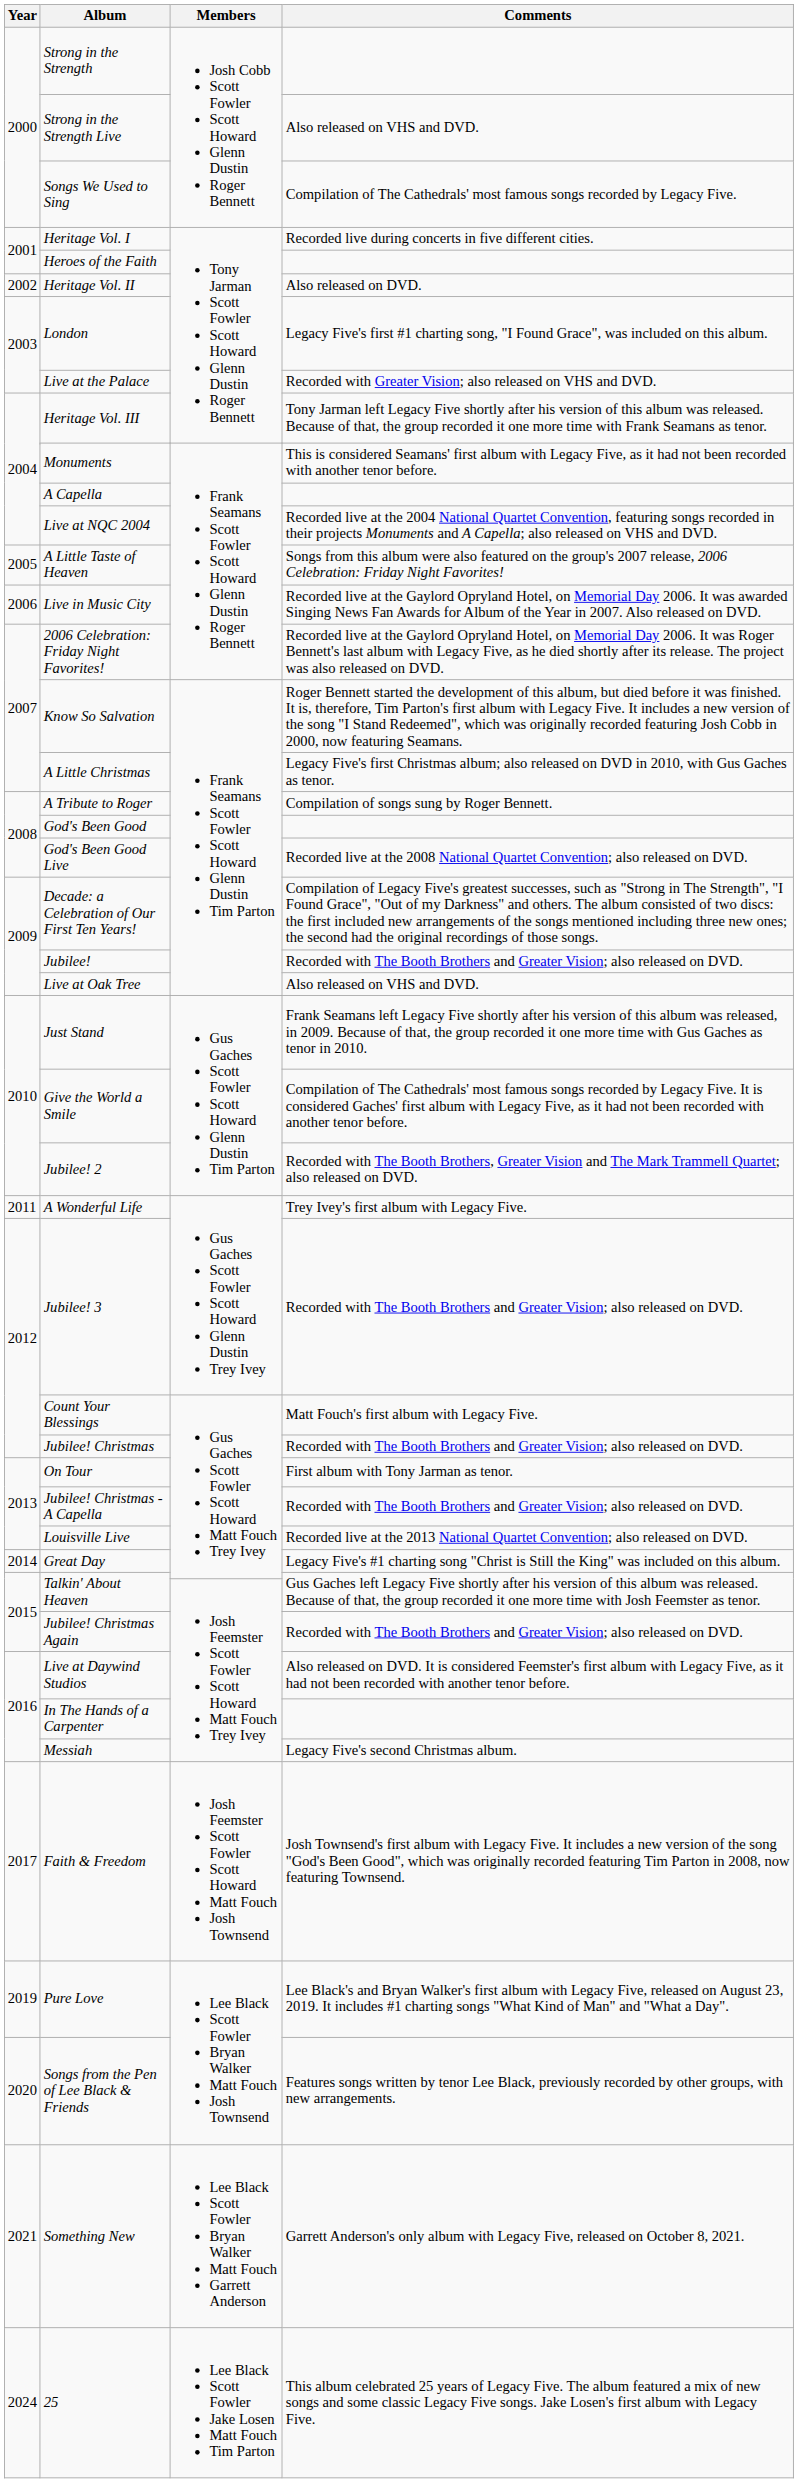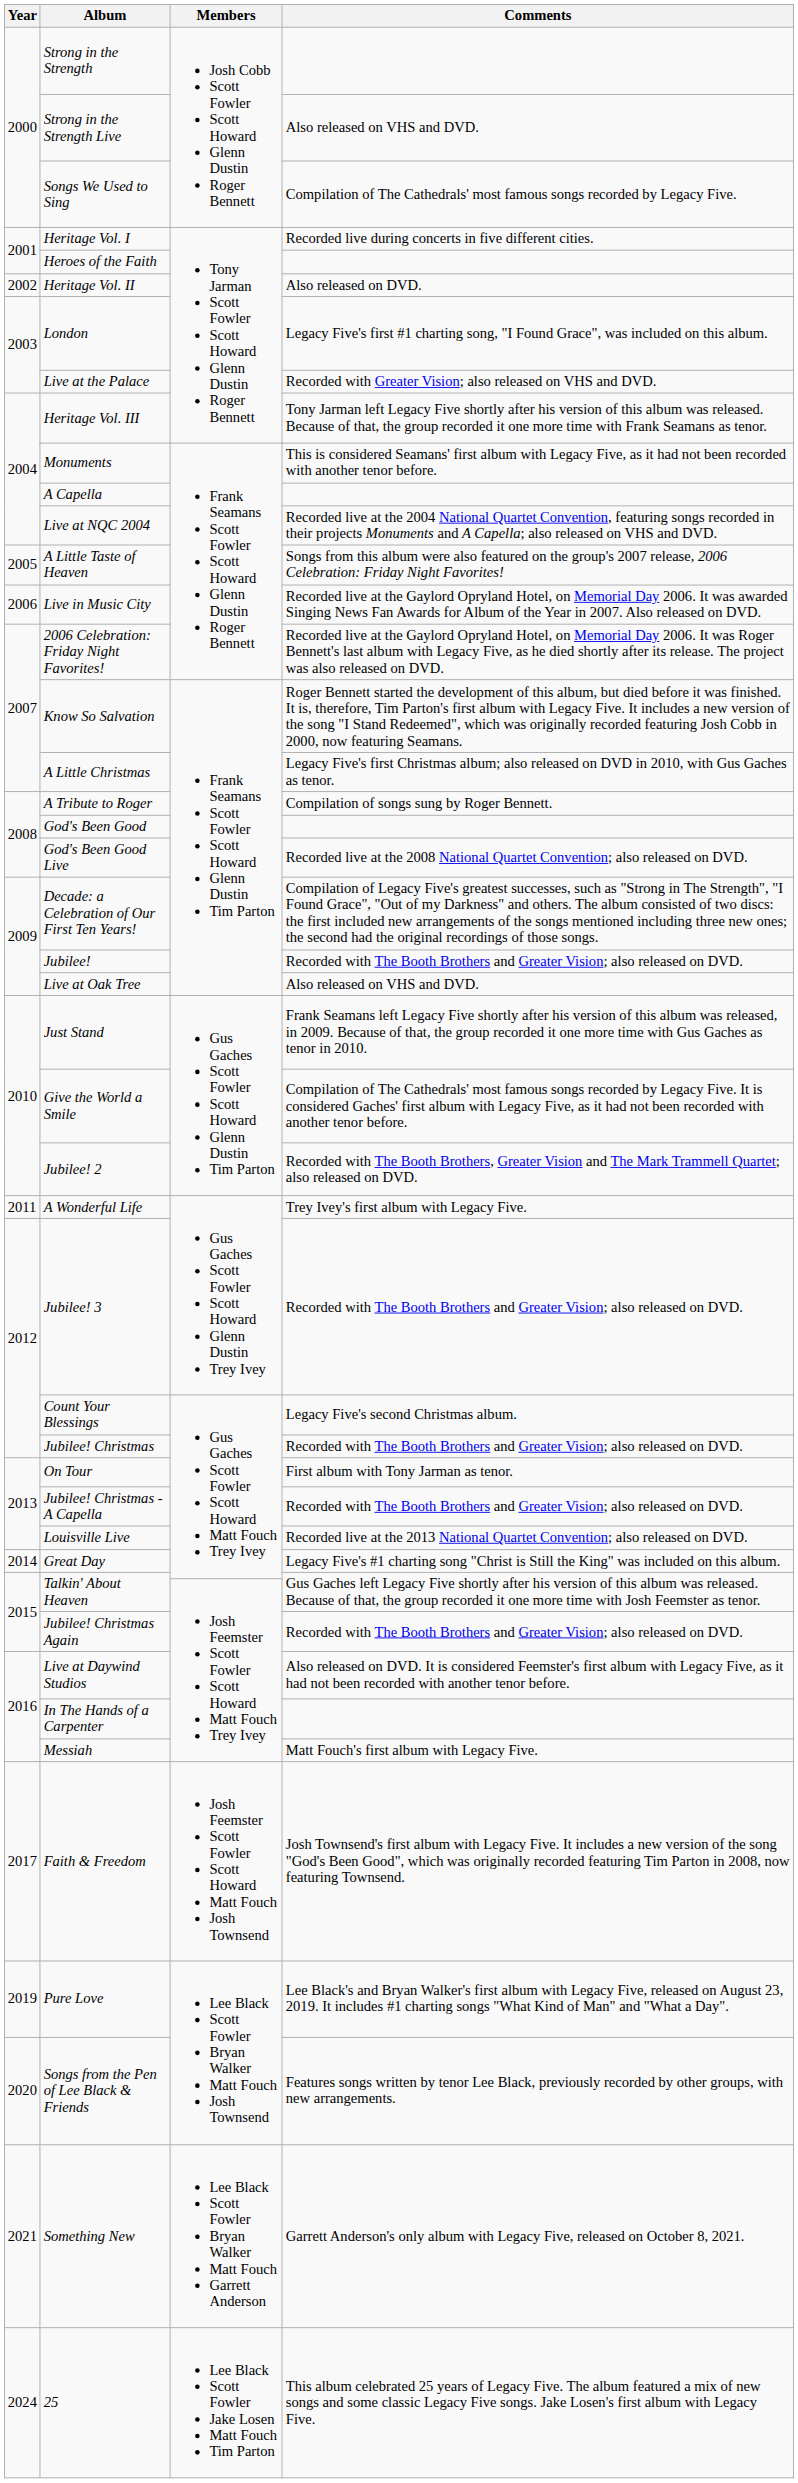 <table class="wikitable">
 <tr>
 <th>Year</th>
 <th>Album</th>
 <th>Members</th>
 <th>Comments</th>
 </tr>
 <tr>
 <td rowspan="3">2000</td>
 <td><em>Strong in the Strength</em></td>
 <td rowspan="3"><br><ul><li>Josh Cobb</li><li>Scott Fowler</li><li>Scott Howard</li><li>Glenn Dustin</li><li>Roger Bennett</li></ul></td>
 <td></td>
 </tr>
 <tr>
 <td><em>Strong in the Strength Live</em></td>
 <td>Also released on VHS and DVD.</td>
 </tr>
 <tr>
 <td><em>Songs We Used to Sing</em></td>
 <td>Compilation of The Cathedrals' most famous songs recorded by Legacy Five.</td>
 </tr>
 <tr>
 <td rowspan="2">2001</td>
 <td><em>Heritage Vol. I</em></td>
 <td rowspan="6"><br><ul><li>Tony Jarman</li><li>Scott Fowler</li><li>Scott Howard</li><li>Glenn Dustin</li><li>Roger Bennett</li></ul></td>
 <td>Recorded live during concerts in five different cities.</td>
 </tr>
 <tr>
 <td><em>Heroes of the Faith</em></td>
 <td></td>
 </tr>
 <tr>
 <td>2002</td>
 <td><em>Heritage Vol. II</em></td>
 <td>Also released on DVD.</td>
 </tr>
 <tr>
 <td rowspan="2">2003</td>
 <td><em>London</em></td>
 <td>Legacy Five's first #1 charting song, "I Found Grace", was included on this album.</td>
 </tr>
 <tr>
 <td><em>Live at the Palace</em></td>
 <td>Recorded with <a href='#'>Greater Vision</a>; also released on VHS and DVD.</td>
 </tr>
 <tr>
 <td rowspan="5">2004</td>
 <td rowspan="2"><em>Heritage Vol. III</em></td>
 <td rowspan="2">Tony Jarman left Legacy Five shortly after his version of this album was released. Because of that, the group recorded it one more time with Frank Seamans as tenor.</td>
 </tr>
 <tr>
 <td rowspan="7"><br><ul><li>Frank Seamans</li><li>Scott Fowler</li><li>Scott Howard</li><li>Glenn Dustin</li><li>Roger Bennett</li></ul></td>
 </tr>
 <tr>
 <td><em>Monuments</em></td>
 <td>This is considered Seamans' first album with Legacy Five, as it had not been recorded with another tenor before.</td>
 </tr>
 <tr>
 <td><em>A Capella</em></td>
 <td></td>
 </tr>
 <tr>
 <td><em>Live at NQC 2004</em></td>
 <td>Recorded live at the 2004 <a href='#'>National Quartet Convention</a>, featuring songs recorded in their projects <em>Monuments</em> and <em>A Capella</em>; also released on VHS and DVD.</td>
 </tr>
 <tr>
 <td>2005</td>
 <td><em>A Little Taste of Heaven</em></td>
 <td>Songs from this album were also featured on the group's 2007 release, <em>2006 Celebration: Friday Night Favorites!</em></td>
 </tr>
 <tr>
 <td>2006</td>
 <td><em>Live in Music City</em></td>
 <td>Recorded live at the Gaylord Opryland Hotel, on <a href='#'>Memorial Day</a> 2006. It was awarded Singing News Fan Awards for Album of the Year in 2007. Also released on DVD.</td>
 </tr>
 <tr>
 <td rowspan="3">2007</td>
 <td><em>2006 Celebration: Friday Night Favorites!</em></td>
 <td>Recorded live at the Gaylord Opryland Hotel, on <a href='#'>Memorial Day</a> 2006. It was Roger Bennett's last album with Legacy Five, as he died shortly after its release. The project was also released on DVD.</td>
 </tr>
 <tr>
 <td><em>Know So Salvation</em></td>
 <td rowspan="9"><br><ul><li>Frank Seamans</li><li>Scott Fowler</li><li>Scott Howard</li><li>Glenn Dustin</li><li>Tim Parton</li></ul></td>
 <td>Roger Bennett started the development of this album, but died before it was finished. It is, therefore, Tim Parton's first album with Legacy Five. It includes a new version of the song "I Stand Redeemed", which was originally recorded featuring Josh Cobb in 2000, now featuring Seamans.</td>
 </tr>
 <tr>
 <td><em>A Little Christmas</em></td>
 <td>Legacy Five's first Christmas album; also released on DVD in 2010, with Gus Gaches as tenor.</td>
 </tr>
 <tr>
 <td rowspan="3">2008</td>
 <td><em>A Tribute to Roger</em></td>
 <td>Compilation of songs sung by Roger Bennett.</td>
 </tr>
 <tr>
 <td><em>God's Been Good</em></td>
 <td></td>
 </tr>
 <tr>
 <td><em>God's Been Good Live</em></td>
 <td>Recorded live at the 2008 <a href='#'>National Quartet Convention</a>; also released on DVD.</td>
 </tr>
 <tr>
 <td rowspan="4">2009</td>
 <td><em>Decade: a Celebration of Our First Ten Years!</em></td>
 <td>Compilation of Legacy Five's greatest successes, such as "Strong in The Strength", "I Found Grace", "Out of my Darkness" and others. The album consisted of two discs: the first included new arrangements of the songs mentioned including three new ones; the second had the original recordings of those songs.</td>
 </tr>
 <tr>
 <td><em>Jubilee!</em></td>
 <td>Recorded with <a href='#'>The Booth Brothers</a> and <a href='#'>Greater Vision</a>; also released on DVD.</td>
 </tr>
 <tr>
 <td><em>Live at Oak Tree</em></td>
 <td>Also released on VHS and DVD.</td>
 </tr>
 <tr>
 <td rowspan="2"><em>Just Stand</em></td>
 <td rowspan="2">Frank Seamans left Legacy Five shortly after his version of this album was released, in 2009. Because of that, the group recorded it one more time with Gus Gaches as tenor in 2010.</td>
 </tr>
 <tr>
 <td rowspan="3">2010</td>
 <td rowspan="3"><br><ul><li>Gus Gaches</li><li>Scott Fowler</li><li>Scott Howard</li><li>Glenn Dustin</li><li>Tim Parton</li></ul></td>
 </tr>
 <tr>
 <td><em>Give the World a Smile</em></td>
 <td>Compilation of The Cathedrals' most famous songs recorded by Legacy Five. It is considered Gaches' first album with Legacy Five, as it had not been recorded with another tenor before.</td>
 </tr>
 <tr>
 <td><em>Jubilee! 2</em></td>
 <td>Recorded with <a href='#'>The Booth Brothers</a>, <a href='#'>Greater Vision</a> and <a href='#'>The Mark Trammell Quartet</a>; also released on DVD.</td>
 </tr>
 <tr>
 <td>2011</td>
 <td><em>A Wonderful Life</em></td>
 <td rowspan="2"><br><ul><li>Gus Gaches</li><li>Scott Fowler</li><li>Scott Howard</li><li>Glenn Dustin</li><li>Trey Ivey</li></ul></td>
 <td>Trey Ivey's first album with Legacy Five.</td>
 </tr>
 <tr>
 <td rowspan="3">2012</td>
 <td><em>Jubilee! 3</em></td>
 <td>Recorded with <a href='#'>The Booth Brothers</a> and <a href='#'>Greater Vision</a>; also released on DVD.</td>
 </tr>
 <tr>
 <td><em>Count Your Blessings</em></td>
 <td rowspan="7"><br><ul><li>Gus Gaches</li><li>Scott Fowler</li><li>Scott Howard</li><li>Matt Fouch</li><li>Trey Ivey</li></ul></td>
-<td>Matt Fouch's first album with Legacy Five.</td>
+<td>Legacy Five's second Christmas album.</td>
 </tr>
 <tr>
 <td><em>Jubilee! Christmas</em></td>
 <td>Recorded with <a href='#'>The Booth Brothers</a> and <a href='#'>Greater Vision</a>; also released on DVD.</td>
 </tr>
 <tr>
 <td rowspan="3">2013</td>
 <td><em>On Tour</em></td>
 <td>First album with Tony Jarman as tenor.</td>
 </tr>
 <tr>
 <td><em>Jubilee! Christmas - A Capella</em></td>
 <td>Recorded with <a href='#'>The Booth Brothers</a> and <a href='#'>Greater Vision</a>; also released on DVD.</td>
 </tr>
 <tr>
 <td><em>Louisville Live</em></td>
 <td>Recorded live at the 2013 <a href='#'>National Quartet Convention</a>; also released on DVD.</td>
 </tr>
 <tr>
 <td>2014</td>
 <td><em>Great Day</em></td>
 <td>Legacy Five's #1 charting song "Christ is Still the King" was included on this album.</td>
 </tr>
 <tr>
 <td rowspan="3">2015</td>
 <td rowspan="2"><em>Talkin' About Heaven</em></td>
 <td rowspan="2">Gus Gaches left Legacy Five shortly after his version of this album was released. Because of that, the group recorded it one more time with Josh Feemster as tenor.</td>
 </tr>
 <tr>
 <td rowspan="5"><br><ul><li>Josh Feemster</li><li>Scott Fowler</li><li>Scott Howard</li><li>Matt Fouch</li><li>Trey Ivey</li></ul></td>
 </tr>
 <tr>
 <td><em>Jubilee! Christmas Again</em></td>
 <td>Recorded with <a href='#'>The Booth Brothers</a> and <a href='#'>Greater Vision</a>; also released on DVD.</td>
 </tr>
 <tr>
 <td rowspan="3">2016</td>
 <td><em>Live at Daywind Studios</em></td>
 <td>Also released on DVD. It is considered Feemster's first album with Legacy Five, as it had not been recorded with another tenor before.</td>
 </tr>
 <tr>
 <td><em>In The Hands of a Carpenter</em></td>
 <td></td>
 </tr>
 <tr>
 <td><em>Messiah</em></td>
-<td>Legacy Five's second Christmas album.</td>
+<td>Matt Fouch's first album with Legacy Five.</td>
 </tr>
 <tr>
 <td>2017</td>
 <td><em>Faith & Freedom</em></td>
 <td><br><ul><li>Josh Feemster</li><li>Scott Fowler</li><li>Scott Howard</li><li>Matt Fouch</li><li>Josh Townsend</li></ul></td>
 <td>Josh Townsend's first album with Legacy Five. It includes a new version of the song "God's Been Good", which was originally recorded featuring Tim Parton in 2008, now featuring Townsend.</td>
 </tr>
 <tr>
 <td>2019</td>
 <td><em>Pure Love</em></td>
 <td rowspan="2"><br><ul><li>Lee Black</li><li>Scott Fowler</li><li>Bryan Walker</li><li>Matt Fouch</li><li>Josh Townsend</li></ul></td>
 <td>Lee Black's and Bryan Walker's first album with Legacy Five, released on August 23, 2019. It includes #1 charting songs "What Kind of Man" and "What a Day".</td>
 </tr>
 <tr>
 <td>2020</td>
 <td><em>Songs from the Pen of Lee Black & Friends</em></td>
 <td>Features songs written by tenor Lee Black, previously recorded by other groups, with new arrangements.</td>
 </tr>
 <tr>
 <td>2021</td>
 <td><em>Something New</em></td>
 <td><br><ul><li>Lee Black</li><li>Scott Fowler</li><li>Bryan Walker</li><li>Matt Fouch</li><li>Garrett Anderson</li></ul></td>
 <td>Garrett Anderson's only album with Legacy Five, released on October 8, 2021.</td>
 </tr>
 <tr>
 <td>2024</td>
 <td><em>25</em></td>
 <td><br><ul><li>Lee Black</li><li>Scott Fowler</li><li>Jake Losen</li><li>Matt Fouch</li><li>Tim Parton</li></ul></td>
 <td>This album celebrated 25 years of Legacy Five. The album featured a mix of new songs and some classic Legacy Five songs. Jake Losen's first album with Legacy Five.</td>
 </tr>
 </table>
